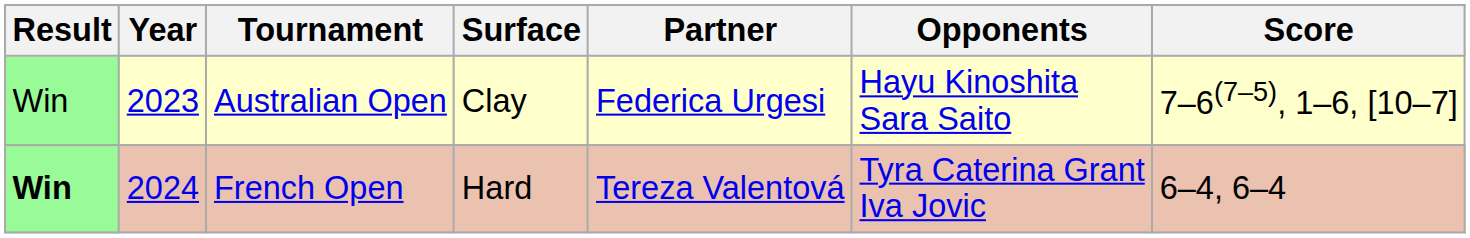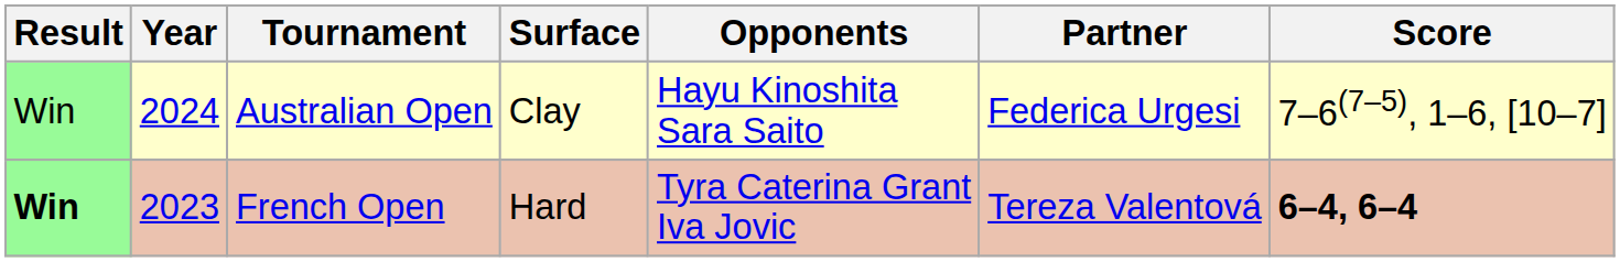 <table class="sortable wikitable">
 <tr>
 <th>Result</th>
 <th>Year</th>
 <th>Tournament</th>
 <th>Surface</th>
+<th>Opponents</th>
 <th>Partner</th>
-<th>Opponents</th>
 <th>Score</th>
 </tr>
 <tr style="background:#ffc;">
 <td bgcolor=98fb98>Win</td>
-<td><a href='#'>2023</a></td>
+<td><a href='#'>2024</a></td>
 <td><a href='#'>Australian Open</a></td>
 <td>Clay</td>
+<td> <a href='#'>Hayu Kinoshita</a> <br> <a href='#'>Sara Saito</a></td>
 <td> <a href='#'>Federica Urgesi</a></td>
-<td> <a href='#'>Hayu Kinoshita</a> <br> <a href='#'>Sara Saito</a></td>
 <td>7–6<sup>(7–5)</sup>, 1–6, [10–7]</td>
 </tr>
 <tr style="background:#EBC2AF;">
 <td bgcolor=98fb98><strong>Win</strong></td>
-<td><a href='#'>2024</a></td>
+<td><a href='#'>2023</a></td>
 <td><a href='#'>French Open</a></td>
 <td>Hard</td>
+<td> <a href='#'>Tyra Caterina Grant</a> <br> <a href='#'>Iva Jovic</a></td>
 <td> <a href='#'>Tereza Valentová</a></td>
-<td> <a href='#'>Tyra Caterina Grant</a> <br> <a href='#'>Iva Jovic</a></td>
-<td>6–4, 6–4</td>
+<td><strong>6–4, 6–4</strong></td>
 </tr>
 </table>
